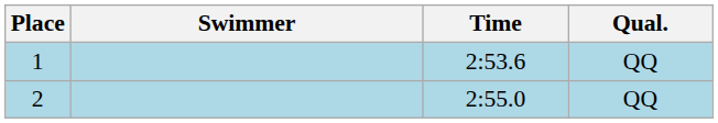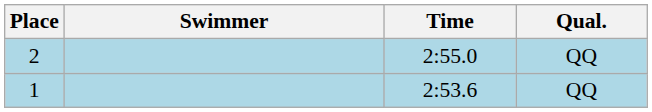 <table class=wikitable style="text-align:center">
 <tr>
 <th>Place</th>
 <th width=230>Swimmer</th>
 <th width=90>Time</th>
 <th width=90>Qual.</th>
 </tr>
 <tr bgcolor=lightblue>
+<td>2</td>
+<td align=left></td>
+<td>2:55.0</td>
+<td>QQ</td>
+</tr>
+<tr bgcolor=lightblue>
 <td>1</td>
 <td align=left></td>
 <td>2:53.6</td>
 <td>QQ</td>
 </tr>
-<tr bgcolor=lightblue>
-<td>2</td>
-<td align=left></td>
-<td>2:55.0</td>
-<td>QQ</td>
-</tr>
 </table>
